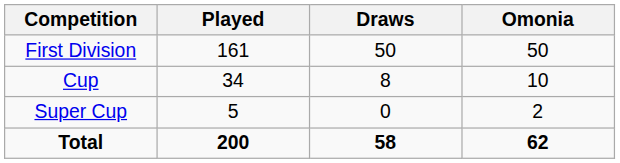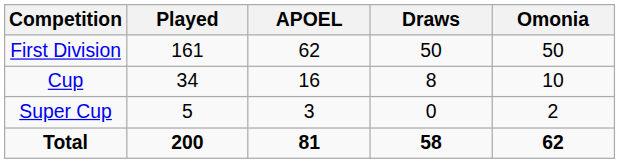 <table class=wikitable>
 <tr>
 <th width=20%>Competition</th>
 <th width=20%>Played</th>
+<th width=20%>APOEL</th>
 <th width=20%>Draws</th>
 <th width=20%>Omonia</th>
 </tr>
 <tr align=center>
 <td><a href='#'>First Division</a></td>
 <td>161</td>
+<td>62</td>
 <td>50</td>
 <td>50</td>
 </tr>
 <tr align=center>
 <td><a href='#'>Cup</a></td>
 <td>34</td>
+<td>16</td>
 <td>8</td>
 <td>10</td>
 </tr>
 <tr align=center>
 <td><a href='#'>Super Cup</a></td>
 <td>5</td>
+<td>3</td>
 <td>0</td>
 <td>2</td>
 </tr>
 <tr align=center>
 <td><strong>Total</strong></td>
 <td><strong>200</strong></td>
+<td><strong>81</strong></td>
 <td><strong>58</strong></td>
 <td><strong>62</strong></td>
 </tr>
 </table>
